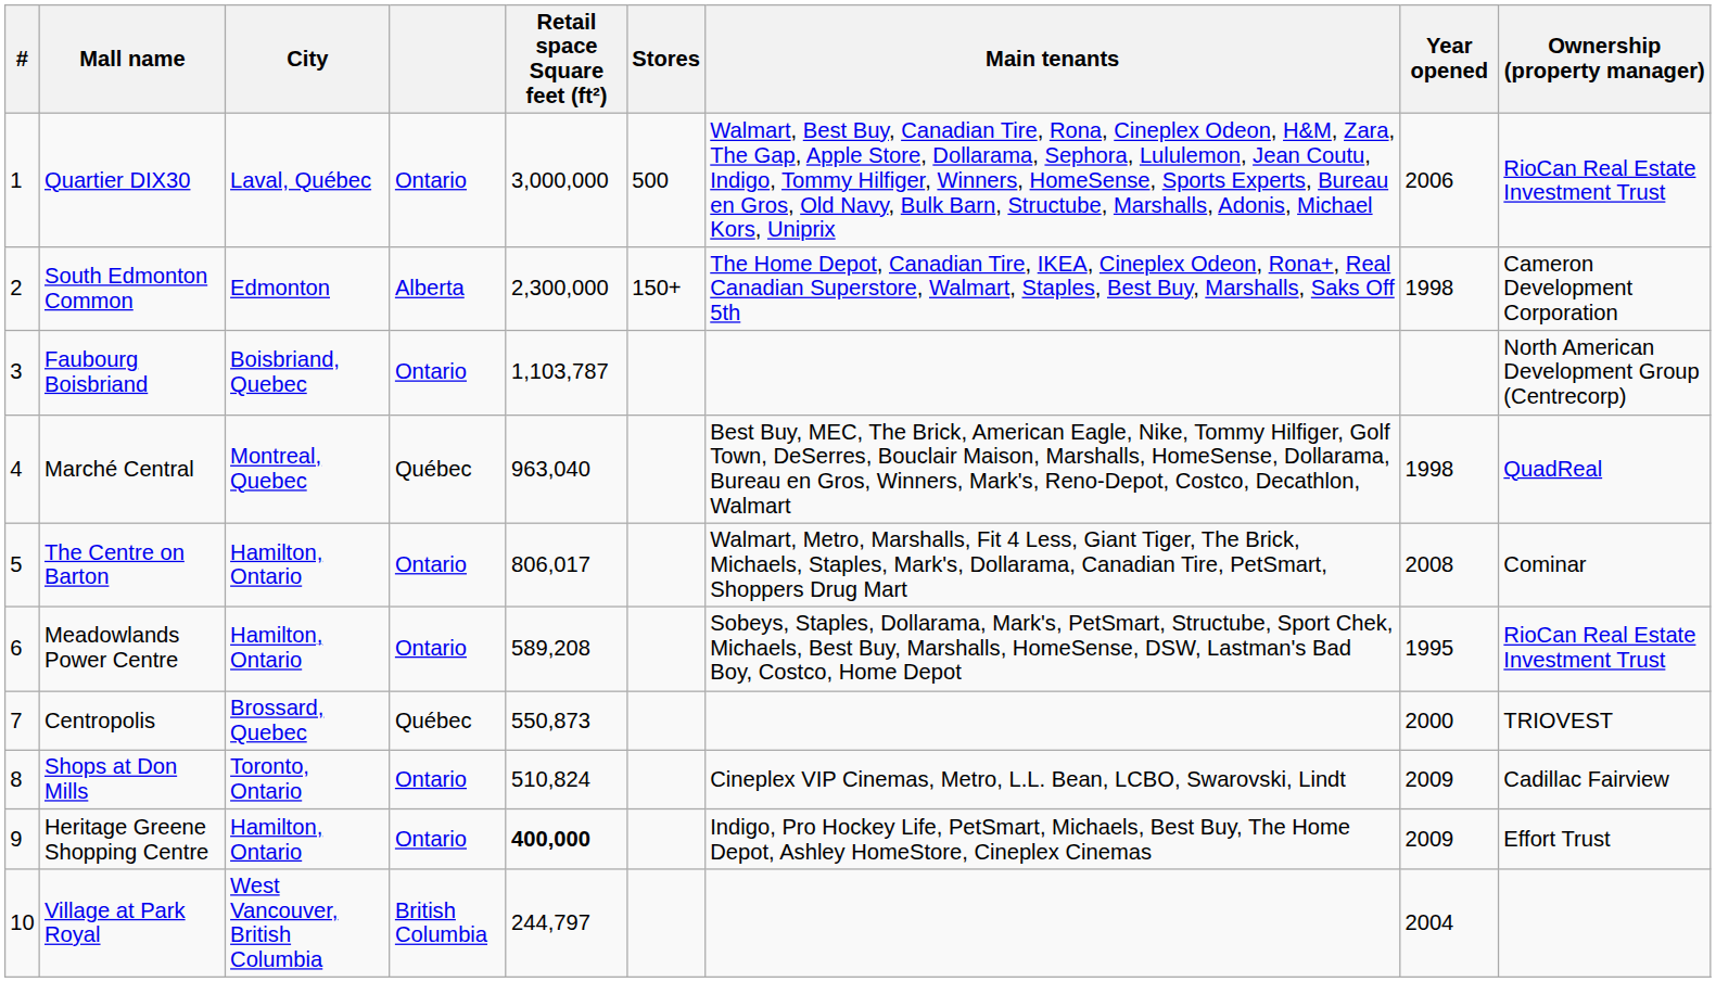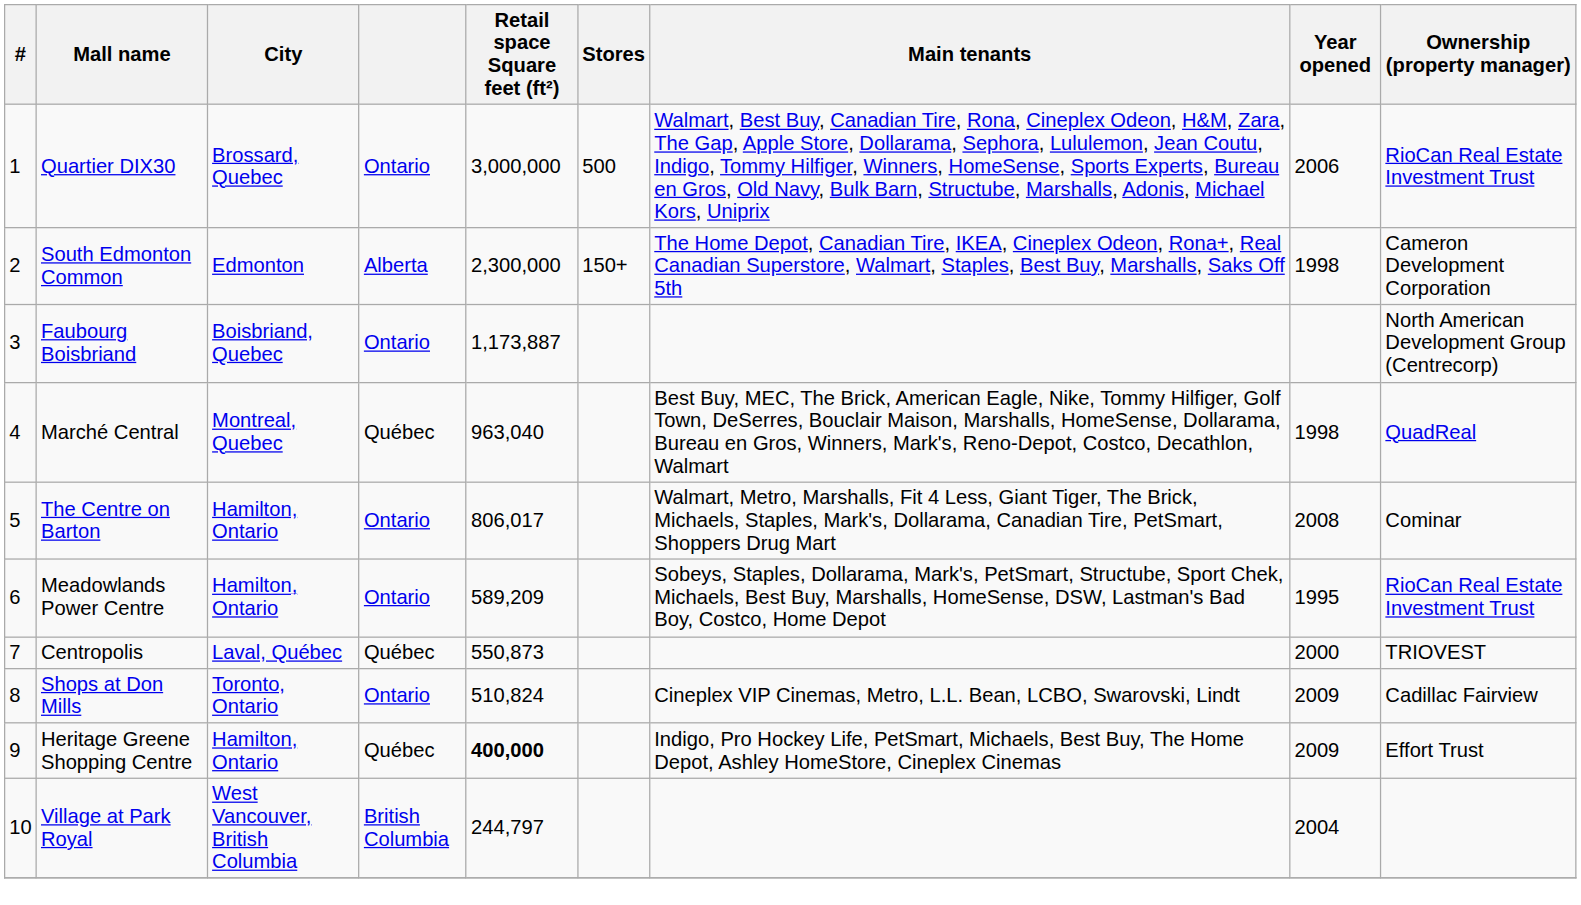 <table class="wikitable sortable">
 <tr>
 <th data-sort-type=number>#</th>
 <th>Mall name</th>
 <th>City</th>
 <th></th>
 <th>Retail space<br>Square feet (ft²)</th>
 <th>Stores</th>
 <th>Main tenants</th>
 <th>Year opened</th>
 <th>Ownership (property manager)</th>
 </tr>
 <tr>
 <td>1</td>
 <td><a href='#'>Quartier DIX30</a></td>
-<td><a href='#'>Laval, Québec</a></td>
+<td><a href='#'>Brossard, Quebec</a></td>
 <td><a href='#'>Ontario</a></td>
 <td>3,000,000</td>
 <td>500</td>
 <td><a href='#'>Walmart</a>, <a href='#'>Best Buy</a>, <a href='#'>Canadian Tire</a>, <a href='#'>Rona</a>, <a href='#'>Cineplex Odeon</a>, <a href='#'>H&M</a>, <a href='#'>Zara</a>, <a href='#'>The Gap</a>, <a href='#'>Apple Store</a>, <a href='#'>Dollarama</a>, <a href='#'>Sephora</a>, <a href='#'>Lululemon</a>, <a href='#'>Jean Coutu</a>, <a href='#'>Indigo</a>, <a href='#'>Tommy Hilfiger</a>, <a href='#'>Winners</a>, <a href='#'>HomeSense</a>, <a href='#'>Sports Experts</a>, <a href='#'>Bureau en Gros</a>, <a href='#'>Old Navy</a>, <a href='#'>Bulk Barn</a>, <a href='#'>Structube</a>, <a href='#'>Marshalls</a>, <a href='#'>Adonis</a>, <a href='#'>Michael Kors</a>, <a href='#'>Uniprix</a></td>
 <td>2006</td>
 <td><a href='#'>RioCan Real Estate Investment Trust</a></td>
 </tr>
 <tr>
 <td>2</td>
 <td><a href='#'>South Edmonton Common</a></td>
 <td><a href='#'>Edmonton</a></td>
 <td><a href='#'>Alberta</a></td>
 <td>2,300,000</td>
 <td>150+</td>
 <td><a href='#'>The Home Depot</a>, <a href='#'>Canadian Tire</a>, <a href='#'>IKEA</a>, <a href='#'>Cineplex Odeon</a>, <a href='#'>Rona+</a>, <a href='#'>Real Canadian Superstore</a>, <a href='#'>Walmart</a>, <a href='#'>Staples</a>, <a href='#'>Best Buy</a>, <a href='#'>Marshalls</a>, <a href='#'>Saks Off 5th</a></td>
 <td>1998</td>
 <td>Cameron Development Corporation</td>
 </tr>
 <tr>
 <td>3</td>
 <td><a href='#'>Faubourg Boisbriand</a></td>
 <td><a href='#'>Boisbriand, Quebec</a></td>
 <td><a href='#'>Ontario</a></td>
-<td>1,103,787</td>
+<td>1,173,887</td>
 <td></td>
 <td></td>
 <td></td>
 <td>North American Development Group  (Centrecorp)</td>
 </tr>
 <tr>
 <td>4</td>
 <td>Marché Central</td>
 <td><a href='#'>Montreal, Quebec</a></td>
 <td>Québec</td>
 <td>963,040</td>
 <td></td>
 <td>Best Buy, MEC, The Brick, American Eagle, Nike, Tommy Hilfiger, Golf Town, DeSerres, Bouclair Maison, Marshalls, HomeSense, Dollarama, Bureau en Gros, Winners, Mark's, Reno-Depot, Costco, Decathlon, Walmart</td>
 <td>1998</td>
 <td><a href='#'>QuadReal</a></td>
 </tr>
 <tr>
 <td>5</td>
 <td><a href='#'>The Centre on Barton</a></td>
 <td><a href='#'>Hamilton, Ontario</a></td>
 <td><a href='#'>Ontario</a></td>
 <td>806,017<br></td>
 <td></td>
 <td>Walmart, Metro, Marshalls, Fit 4 Less, Giant Tiger, The Brick, Michaels, Staples, Mark's, Dollarama, Canadian Tire, PetSmart, Shoppers Drug Mart</td>
 <td>2008</td>
 <td>Cominar</td>
 </tr>
 <tr>
 <td>6</td>
 <td>Meadowlands Power Centre</td>
 <td><a href='#'>Hamilton, Ontario</a></td>
 <td><a href='#'>Ontario</a></td>
-<td>589,208<br></td>
+<td>589,209<br></td>
 <td></td>
 <td>Sobeys, Staples, Dollarama, Mark's, PetSmart, Structube, Sport Chek, Michaels, Best Buy, Marshalls, HomeSense, DSW, Lastman's Bad Boy, Costco, Home Depot</td>
 <td>1995</td>
 <td><a href='#'>RioCan Real Estate Investment Trust</a></td>
 </tr>
 <tr>
 <td>7</td>
 <td>Centropolis</td>
-<td><a href='#'>Brossard, Quebec</a></td>
+<td><a href='#'>Laval, Québec</a></td>
 <td>Québec</td>
 <td>550,873<br></td>
 <td></td>
 <td></td>
 <td>2000</td>
 <td>TRIOVEST</td>
 </tr>
 <tr>
 <td>8</td>
 <td><a href='#'>Shops at Don Mills</a></td>
 <td><a href='#'>Toronto, Ontario</a></td>
 <td><a href='#'>Ontario</a></td>
 <td>510,824</td>
 <td></td>
 <td>Cineplex VIP Cinemas, Metro, L.L. Bean, LCBO, Swarovski, Lindt</td>
 <td>2009</td>
 <td>Cadillac Fairview</td>
 </tr>
 <tr>
 <td>9</td>
 <td>Heritage Greene Shopping Centre</td>
 <td><a href='#'>Hamilton, Ontario</a></td>
-<td><a href='#'>Ontario</a></td>
+<td>Québec</td>
 <td><strong>400,000<br></strong></td>
 <td></td>
 <td>Indigo, Pro Hockey Life, PetSmart, Michaels, Best Buy, The Home Depot, Ashley HomeStore, Cineplex Cinemas</td>
 <td>2009</td>
 <td>Effort Trust</td>
 </tr>
 <tr>
 <td>10</td>
 <td><a href='#'>Village at Park Royal</a></td>
 <td><a href='#'>West Vancouver, British Columbia</a></td>
 <td><a href='#'>British Columbia</a></td>
 <td>244,797<br></td>
 <td></td>
 <td></td>
 <td>2004</td>
 <td></td>
 </tr>
 <tr>
 </tr>
 </table>
